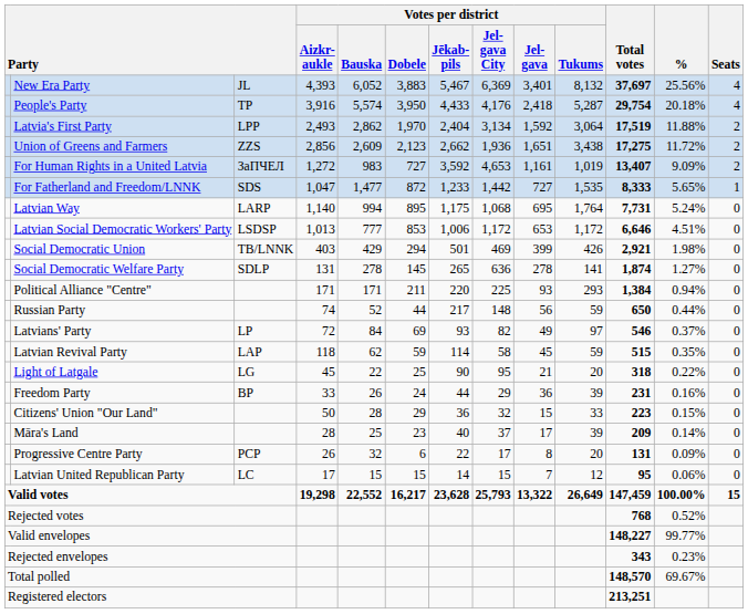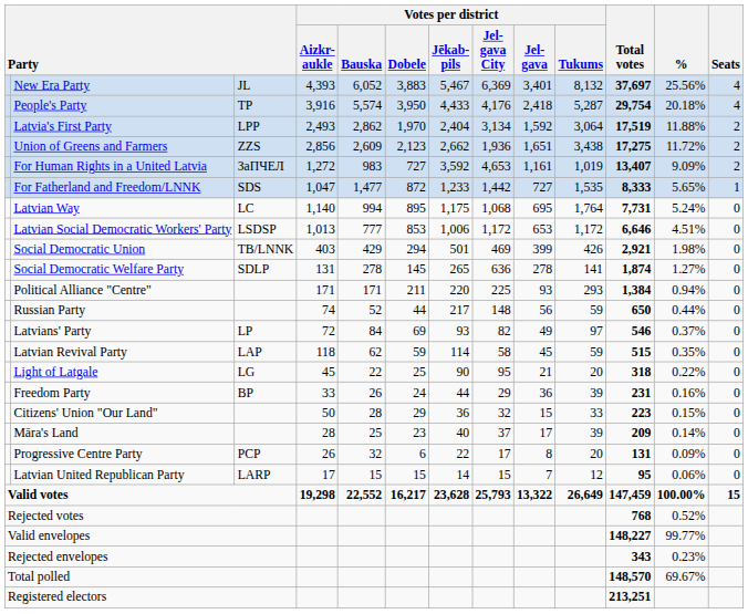 <table class="wikitable" border="1" style="text-align:right;">
 <tr>
 <th style="text-align:left;" valign=bottom rowspan=2 colspan=3>Party</th>
 <th colspan=7>Votes per district</th>
 <th align=center valign=bottom rowspan=2 width="50">Total votes</th>
 <th align=center valign=bottom rowspan=2 width="50">%</th>
 <th align=center valign=bottom rowspan=2 width="50">Seats</th>
 </tr>
 <tr>
 <th align=center valign=bottom width="50"><a href='#'>Aizkr- aukle</a></th>
 <th align=center valign=bottom width="50"><a href='#'>Bauska</a></th>
 <th align=center valign=bottom width="50"><a href='#'>Dobele</a></th>
 <th align=center valign=bottom width="50"><a href='#'>Jēkab- pils</a></th>
 <th align=center valign=bottom width="50"><a href='#'>Jel- gava City</a></th>
 <th align=center valign=bottom width="50"><a href='#'>Jel- gava</a></th>
 <th align=center valign=bottom width="50"><a href='#'>Tukums</a></th>
 </tr>
 <tr style="background:#CEE0F2;">
 <td></td>
 <td align=left><a href='#'>New Era Party</a></td>
 <td align=left>JL</td>
 <td>4,393</td>
 <td>6,052</td>
 <td>3,883</td>
 <td>5,467</td>
 <td>6,369</td>
 <td>3,401</td>
 <td>8,132</td>
 <td><strong>37,697</strong></td>
 <td>25.56%</td>
 <td>4</td>
 </tr>
 <tr style="background:#CEE0F2;">
 <td></td>
 <td align=left><a href='#'>People's Party</a></td>
 <td align=left>TP</td>
 <td>3,916</td>
 <td>5,574</td>
 <td>3,950</td>
 <td>4,433</td>
 <td>4,176</td>
 <td>2,418</td>
 <td>5,287</td>
 <td><strong>29,754</strong></td>
 <td>20.18%</td>
 <td>4</td>
 </tr>
 <tr style="background:#CEE0F2;">
 <td></td>
 <td align=left><a href='#'>Latvia's First Party</a></td>
 <td align=left>LPP</td>
 <td>2,493</td>
 <td>2,862</td>
 <td>1,970</td>
 <td>2,404</td>
 <td>3,134</td>
 <td>1,592</td>
 <td>3,064</td>
 <td><strong>17,519</strong></td>
 <td>11.88%</td>
 <td>2</td>
 </tr>
 <tr style="background:#CEE0F2;">
 <td></td>
 <td align=left><a href='#'>Union of Greens and Farmers</a></td>
 <td align=left>ZZS</td>
 <td>2,856</td>
 <td>2,609</td>
 <td>2,123</td>
 <td>2,662</td>
 <td>1,936</td>
 <td>1,651</td>
 <td>3,438</td>
 <td><strong>17,275</strong></td>
 <td>11.72%</td>
 <td>2</td>
 </tr>
 <tr style="background:#CEE0F2;">
 <td></td>
 <td align=left><a href='#'>For Human Rights in a United Latvia</a></td>
 <td align=left>ЗаПЧЕЛ</td>
 <td>1,272</td>
 <td>983</td>
 <td>727</td>
 <td>3,592</td>
 <td>4,653</td>
 <td>1,161</td>
 <td>1,019</td>
 <td><strong>13,407</strong></td>
 <td>9.09%</td>
 <td>2</td>
 </tr>
 <tr style="background:#CEE0F2;">
 <td></td>
 <td align=left><a href='#'>For Fatherland and Freedom/LNNK</a></td>
 <td align=left>SDS</td>
 <td>1,047</td>
 <td>1,477</td>
 <td>872</td>
 <td>1,233</td>
 <td>1,442</td>
 <td>727</td>
 <td>1,535</td>
 <td><strong>8,333</strong></td>
 <td>5.65%</td>
 <td>1</td>
 </tr>
 <tr>
 <td></td>
 <td align=left><a href='#'>Latvian Way</a></td>
-<td align=left>LARP</td>
+<td align=left>LC</td>
 <td>1,140</td>
 <td>994</td>
 <td>895</td>
 <td>1,175</td>
 <td>1,068</td>
 <td>695</td>
 <td>1,764</td>
 <td><strong>7,731</strong></td>
 <td>5.24%</td>
 <td>0</td>
 </tr>
 <tr>
 <td></td>
 <td align=left style="white-space: nowrap;"><a href='#'>Latvian Social Democratic Workers' Party</a></td>
 <td align=left>LSDSP</td>
 <td>1,013</td>
 <td>777</td>
 <td>853</td>
 <td>1,006</td>
 <td>1,172</td>
 <td>653</td>
 <td>1,172</td>
 <td><strong>6,646</strong></td>
 <td>4.51%</td>
 <td>0</td>
 </tr>
 <tr>
 <td></td>
 <td align=left><a href='#'>Social Democratic Union</a></td>
 <td align=left>TB/LNNK</td>
 <td>403</td>
 <td>429</td>
 <td>294</td>
 <td>501</td>
 <td>469</td>
 <td>399</td>
 <td>426</td>
 <td><strong>2,921</strong></td>
 <td>1.98%</td>
 <td>0</td>
 </tr>
 <tr>
 <td></td>
 <td align=left><a href='#'>Social Democratic Welfare Party</a></td>
 <td align=left>SDLP</td>
 <td>131</td>
 <td>278</td>
 <td>145</td>
 <td>265</td>
 <td>636</td>
 <td>278</td>
 <td>141</td>
 <td><strong>1,874</strong></td>
 <td>1.27%</td>
 <td>0</td>
 </tr>
 <tr>
 <td></td>
 <td align=left>Political Alliance "Centre"</td>
 <td align=left></td>
 <td>171</td>
 <td>171</td>
 <td>211</td>
 <td>220</td>
 <td>225</td>
 <td>93</td>
 <td>293</td>
 <td><strong>1,384</strong></td>
 <td>0.94%</td>
 <td>0</td>
 </tr>
 <tr>
 <td></td>
 <td align=left>Russian Party</td>
 <td align=left></td>
 <td>74</td>
 <td>52</td>
 <td>44</td>
 <td>217</td>
 <td>148</td>
 <td>56</td>
 <td>59</td>
 <td><strong>650</strong></td>
 <td>0.44%</td>
 <td>0</td>
 </tr>
 <tr>
 <td></td>
 <td align=left>Latvians' Party</td>
 <td align=left>LP</td>
 <td>72</td>
 <td>84</td>
 <td>69</td>
 <td>93</td>
 <td>82</td>
 <td>49</td>
 <td>97</td>
 <td><strong>546</strong></td>
 <td>0.37%</td>
 <td>0</td>
 </tr>
 <tr>
 <td></td>
 <td align=left>Latvian Revival Party</td>
 <td align=left>LAP</td>
 <td>118</td>
 <td>62</td>
 <td>59</td>
 <td>114</td>
 <td>58</td>
 <td>45</td>
 <td>59</td>
 <td><strong>515</strong></td>
 <td>0.35%</td>
 <td>0</td>
 </tr>
 <tr>
 <td></td>
 <td align=left><a href='#'>Light of Latgale</a></td>
 <td align=left>LG</td>
 <td>45</td>
 <td>22</td>
 <td>25</td>
 <td>90</td>
 <td>95</td>
 <td>21</td>
 <td>20</td>
 <td><strong>318</strong></td>
 <td>0.22%</td>
 <td>0</td>
 </tr>
 <tr>
 <td></td>
 <td align=left>Freedom Party</td>
 <td align=left>BP</td>
 <td>33</td>
 <td>26</td>
 <td>24</td>
 <td>44</td>
 <td>29</td>
 <td>36</td>
 <td>39</td>
 <td><strong>231</strong></td>
 <td>0.16%</td>
 <td>0</td>
 </tr>
 <tr>
 <td></td>
 <td align=left>Citizens' Union "Our Land"</td>
 <td align=left></td>
 <td>50</td>
 <td>28</td>
 <td>29</td>
 <td>36</td>
 <td>32</td>
 <td>15</td>
 <td>33</td>
 <td><strong>223</strong></td>
 <td>0.15%</td>
 <td>0</td>
 </tr>
 <tr>
 <td></td>
 <td align=left>Māra's Land</td>
 <td align=left></td>
 <td>28</td>
 <td>25</td>
 <td>23</td>
 <td>40</td>
 <td>37</td>
 <td>17</td>
 <td>39</td>
 <td><strong>209</strong></td>
 <td>0.14%</td>
 <td>0</td>
 </tr>
 <tr>
 <td></td>
 <td align=left>Progressive Centre Party</td>
 <td align=left>PCP</td>
 <td>26</td>
 <td>32</td>
 <td>6</td>
 <td>22</td>
 <td>17</td>
 <td>8</td>
 <td>20</td>
 <td><strong>131</strong></td>
 <td>0.09%</td>
 <td>0</td>
 </tr>
 <tr>
 <td></td>
 <td align=left>Latvian United Republican Party</td>
-<td align=left>LC</td>
+<td align=left>LARP</td>
 <td>17</td>
 <td>15</td>
 <td>15</td>
 <td>14</td>
 <td>15</td>
 <td>7</td>
 <td>12</td>
 <td><strong>95</strong></td>
 <td>0.06%</td>
 <td>0</td>
 </tr>
 <tr style="font-weight:bold">
 <td align=left colspan=3>Valid votes</td>
 <td>19,298</td>
 <td>22,552</td>
 <td>16,217</td>
 <td>23,628</td>
 <td>25,793</td>
 <td>13,322</td>
 <td>26,649</td>
 <td>147,459</td>
 <td>100.00%</td>
 <td>15</td>
 </tr>
 <tr>
 <td align=left colspan=3>Rejected votes</td>
 <td></td>
 <td></td>
 <td></td>
 <td></td>
 <td></td>
 <td></td>
 <td></td>
 <td><strong>768</strong></td>
 <td>0.52%</td>
 <td></td>
 </tr>
 <tr>
 <td align=left colspan=3>Valid envelopes</td>
 <td></td>
 <td></td>
 <td></td>
 <td></td>
 <td></td>
 <td></td>
 <td></td>
 <td><strong>148,227</strong></td>
 <td>99.77%</td>
 <td></td>
 </tr>
 <tr>
 <td align=left colspan=3>Rejected envelopes</td>
 <td></td>
 <td></td>
 <td></td>
 <td></td>
 <td></td>
 <td></td>
 <td></td>
 <td><strong>343</strong></td>
 <td>0.23%</td>
 <td></td>
 </tr>
 <tr>
 <td align=left colspan=3>Total polled</td>
 <td></td>
 <td></td>
 <td></td>
 <td></td>
 <td></td>
 <td></td>
 <td></td>
 <td><strong>148,570</strong></td>
 <td>69.67%</td>
 <td></td>
 </tr>
 <tr>
 <td align=left colspan=3>Registered electors</td>
 <td></td>
 <td></td>
 <td></td>
 <td></td>
 <td></td>
 <td></td>
 <td></td>
 <td><strong>213,251</strong></td>
 <td></td>
 <td></td>
 </tr>
 </table>
